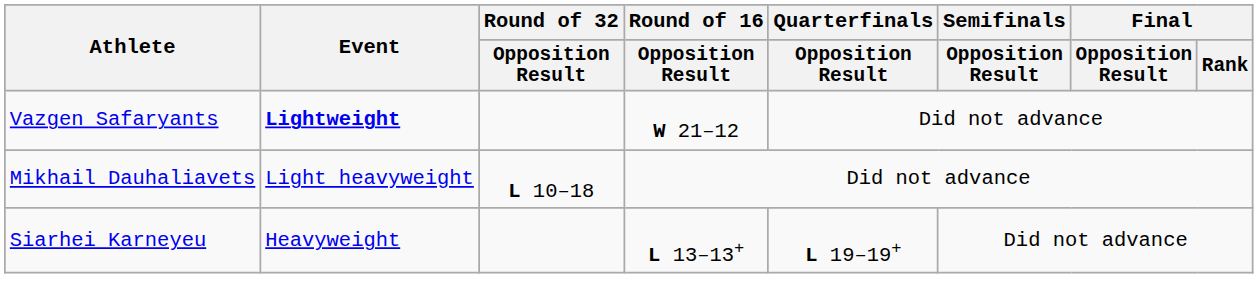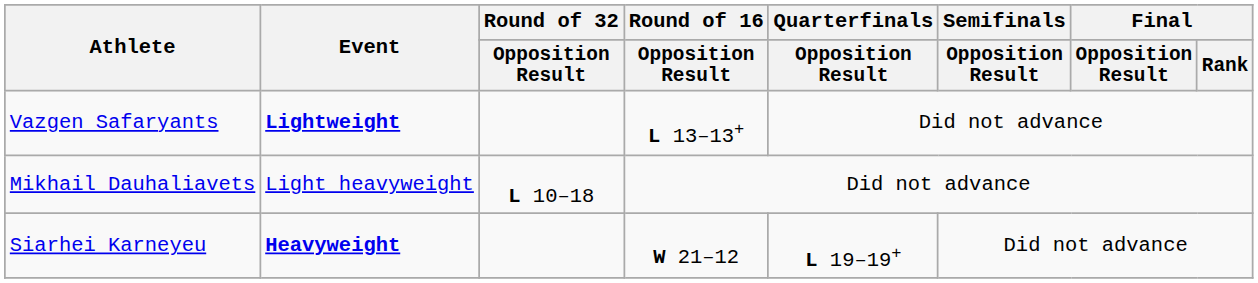 <table class="wikitable" style="font-size:90%">
 <tr>
 <th rowspan="2">Athlete</th>
 <th rowspan="2">Event</th>
 <th>Round of 32</th>
 <th>Round of 16</th>
 <th>Quarterfinals</th>
 <th>Semifinals</th>
 <th colspan=2>Final</th>
 </tr>
 <tr style="font-size:95%">
 <th>Opposition<br>Result</th>
 <th>Opposition<br>Result</th>
 <th>Opposition<br>Result</th>
 <th>Opposition<br>Result</th>
 <th>Opposition<br>Result</th>
 <th>Rank</th>
 </tr>
 <tr align=center>
 <td align=left><a href='#'>Vazgen Safaryants</a></td>
 <td align=left><strong><a href='#'>Lightweight</a></strong></td>
 <td></td>
-<td><br><strong>W</strong> 21–12</td>
+<td><br><strong>L</strong> 13–13<sup>+</sup></td>
 <td colspan=4>Did not advance</td>
 </tr>
 <tr align=center>
 <td align=left><a href='#'>Mikhail Dauhaliavets</a></td>
 <td align=left><a href='#'>Light heavyweight</a></td>
 <td><br><strong>L</strong> 10–18</td>
 <td colspan=5>Did not advance</td>
 </tr>
 <tr align=center>
 <td align=left><a href='#'>Siarhei Karneyeu</a></td>
-<td align=left><a href='#'>Heavyweight</a></td>
+<td align=left><strong><a href='#'>Heavyweight</a></strong></td>
 <td></td>
-<td><br><strong>L</strong> 13–13<sup>+</sup></td>
+<td><br><strong>W</strong> 21–12</td>
 <td><br><strong>L</strong> 19–19<sup>+</sup></td>
 <td colspan=3>Did not advance</td>
 </tr>
 </table>
